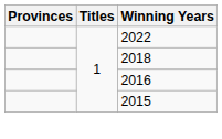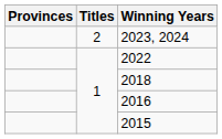 <table class="wikitable" style="font-size: 95%;">
 <tr>
 <th>Provinces</th>
 <th>Titles</th>
 <th>Winning Years</th>
+</tr>
+<tr>
+<td></td>
+<td rowspan="1" align="center">2</td>
+<td>2023, 2024</td>
 </tr>
 <tr>
 <td></td>
 <td rowspan="4" align="center">1</td>
 <td>2022</td>
 </tr>
 <tr>
 <td></td>
 <td>2018</td>
 </tr>
 <tr>
 <td></td>
 <td>2016</td>
 </tr>
 <tr>
 <td></td>
 <td>2015</td>
 </tr>
 </table>
